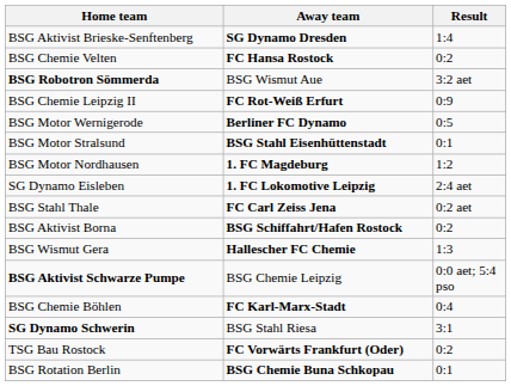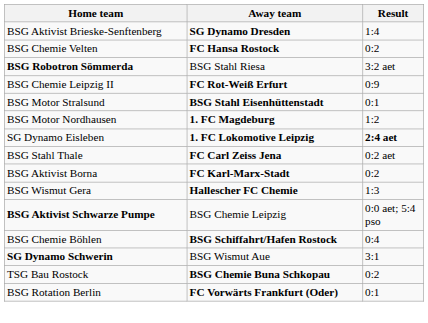 <table class="wikitable" style="width:600px;">
 <tr>
 <th>Home team</th>
 <th>Away team</th>
 <th style="width:80px;">Result</th>
 </tr>
 <tr>
 <td>BSG Aktivist Brieske-Senftenberg</td>
 <td><strong>SG Dynamo Dresden</strong></td>
 <td>1:4</td>
 </tr>
 <tr>
 <td>BSG Chemie Velten</td>
 <td><strong>FC Hansa Rostock</strong></td>
 <td>0:2</td>
 </tr>
 <tr>
 <td><strong>BSG Robotron Sömmerda</strong></td>
-<td>BSG Wismut Aue</td>
+<td>BSG Stahl Riesa</td>
 <td>3:2 aet</td>
 </tr>
 <tr>
 <td>BSG Chemie Leipzig II</td>
 <td><strong>FC Rot-Weiß Erfurt</strong></td>
 <td>0:9</td>
-</tr>
-<tr>
-<td>BSG Motor Wernigerode</td>
-<td><strong>Berliner FC Dynamo</strong></td>
-<td>0:5</td>
 </tr>
 <tr>
 <td>BSG Motor Stralsund</td>
 <td><strong>BSG Stahl Eisenhüttenstadt</strong></td>
 <td>0:1</td>
 </tr>
 <tr>
 <td>BSG Motor Nordhausen</td>
 <td><strong>1. FC Magdeburg</strong></td>
 <td>1:2</td>
 </tr>
 <tr>
 <td>SG Dynamo Eisleben</td>
 <td><strong>1. FC Lokomotive Leipzig</strong></td>
-<td>2:4 aet</td>
+<td><strong>2:4 aet</strong></td>
 </tr>
 <tr>
 <td>BSG Stahl Thale</td>
 <td><strong>FC Carl Zeiss Jena</strong></td>
 <td>0:2 aet</td>
 </tr>
 <tr>
 <td>BSG Aktivist Borna</td>
-<td><strong>BSG Schiffahrt/Hafen Rostock</strong></td>
+<td><strong>FC Karl-Marx-Stadt</strong></td>
 <td>0:2</td>
 </tr>
 <tr>
 <td>BSG Wismut Gera</td>
 <td><strong>Hallescher FC Chemie</strong></td>
 <td>1:3</td>
 </tr>
 <tr>
 <td><strong>BSG Aktivist Schwarze Pumpe</strong></td>
 <td>BSG Chemie Leipzig</td>
 <td>0:0 aet; 5:4 pso</td>
 </tr>
 <tr>
 <td>BSG Chemie Böhlen</td>
-<td><strong>FC Karl-Marx-Stadt</strong></td>
+<td><strong>BSG Schiffahrt/Hafen Rostock</strong></td>
 <td>0:4</td>
 </tr>
 <tr>
 <td><strong>SG Dynamo Schwerin</strong></td>
-<td>BSG Stahl Riesa</td>
+<td>BSG Wismut Aue</td>
 <td>3:1</td>
 </tr>
 <tr>
 <td>TSG Bau Rostock</td>
-<td><strong>FC Vorwärts Frankfurt (Oder)</strong></td>
+<td><strong>BSG Chemie Buna Schkopau</strong></td>
 <td>0:2</td>
 </tr>
 <tr>
 <td>BSG Rotation Berlin</td>
-<td><strong>BSG Chemie Buna Schkopau</strong></td>
+<td><strong>FC Vorwärts Frankfurt (Oder)</strong></td>
 <td>0:1</td>
 </tr>
 </table>
